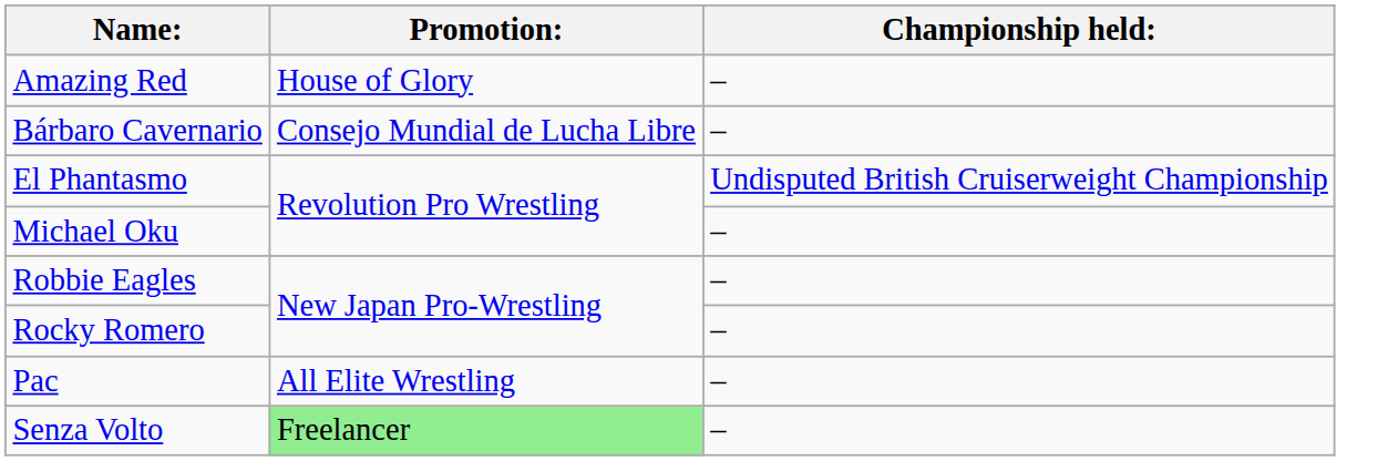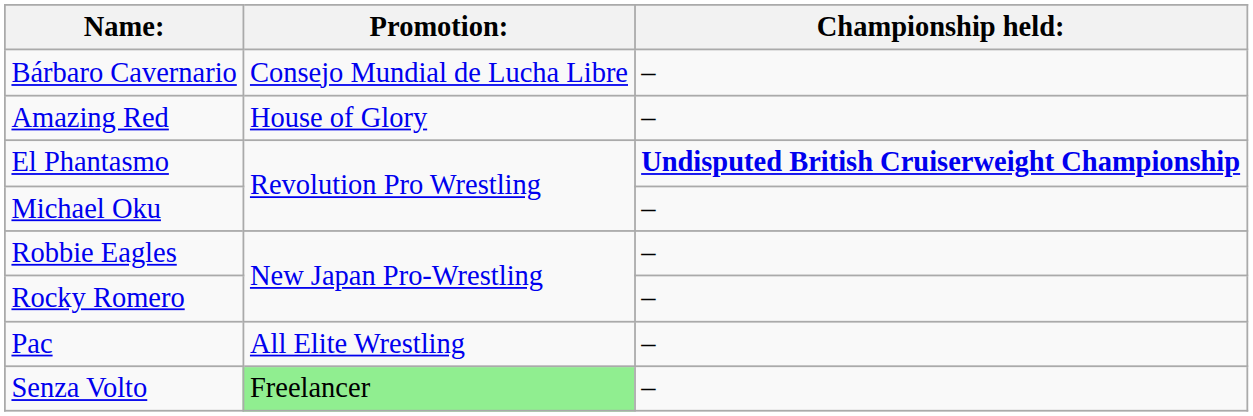 <table class="wikitable sortable">
 <tr>
 <th>Name:</th>
 <th>Promotion:</th>
 <th>Championship held:</th>
 </tr>
 <tr>
+<td><a href='#'>Bárbaro Cavernario</a></td>
+<td><a href='#'>Consejo Mundial de Lucha Libre</a></td>
+<td>–</td>
+</tr>
+<tr>
 <td><a href='#'>Amazing Red</a></td>
 <td><a href='#'>House of Glory</a></td>
 <td>–</td>
 </tr>
 <tr>
-<td><a href='#'>Bárbaro Cavernario</a></td>
-<td><a href='#'>Consejo Mundial de Lucha Libre</a></td>
-<td>–</td>
-</tr>
-<tr>
 <td><a href='#'>El Phantasmo</a></td>
 <td rowspan="2"><a href='#'>Revolution Pro Wrestling</a></td>
-<td><a href='#'>Undisputed British Cruiserweight Championship</a></td>
+<td><strong><a href='#'>Undisputed British Cruiserweight Championship</a></strong></td>
 </tr>
 <tr>
 <td><a href='#'>Michael Oku</a></td>
 <td>–</td>
 </tr>
 <tr>
 <td><a href='#'>Robbie Eagles</a></td>
 <td rowspan="2"><a href='#'>New Japan Pro-Wrestling</a></td>
 <td>–</td>
 </tr>
 <tr>
 <td><a href='#'>Rocky Romero</a></td>
 <td>–</td>
 </tr>
 <tr>
 <td><a href='#'>Pac</a></td>
 <td><a href='#'>All Elite Wrestling</a></td>
 <td>–</td>
 </tr>
 <tr>
 <td><a href='#'>Senza Volto</a></td>
 <td style="background: lightgreen;">Freelancer</td>
 <td>–</td>
 </tr>
 </table>
